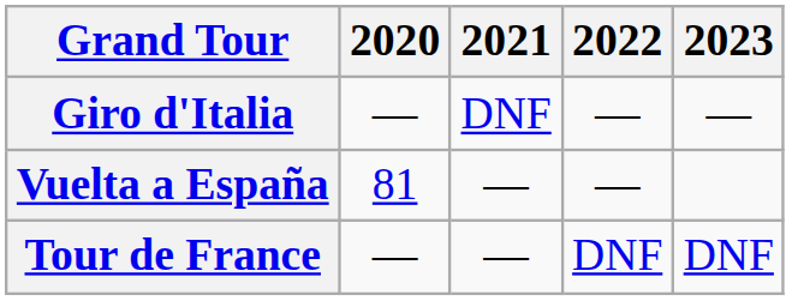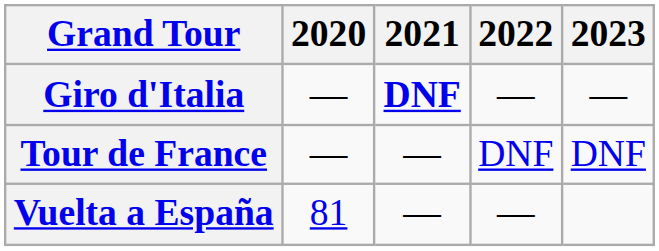 <table class="wikitable plainrowheaders">
 <tr>
 <th scope="col"><a href='#'>Grand Tour</a></th>
 <th scope="col">2020</th>
 <th scope="col">2021</th>
 <th scope="col">2022</th>
 <th scope="col">2023</th>
 </tr>
 <tr style="text-align:center;">
 <th scope="row"> <a href='#'>Giro d'Italia</a></th>
 <td>—</td>
-<td><a href='#'>DNF</a></td>
+<td><strong><a href='#'>DNF</a></strong></td>
 <td>—</td>
 <td>—</td>
+</tr>
+<tr style="text-align:center;">
+<th scope="row"> <a href='#'>Tour de France</a></th>
+<td>—</td>
+<td>—</td>
+<td><a href='#'>DNF</a></td>
+<td><a href='#'>DNF</a></td>
 </tr>
 <tr style="text-align:center;">
 <th scope="row"> <a href='#'>Vuelta a España</a></th>
 <td><a href='#'>81</a></td>
 <td>—</td>
 <td>—</td>
 <td></td>
 </tr>
-<tr style="text-align:center;">
-<th scope="row"> <a href='#'>Tour de France</a></th>
-<td>—</td>
-<td>—</td>
-<td><a href='#'>DNF</a></td>
-<td><a href='#'>DNF</a></td>
-</tr>
 </table>
